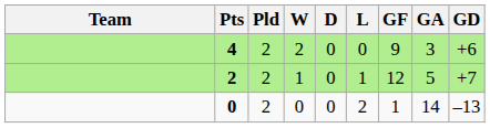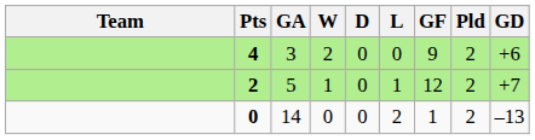 <table class="wikitable" style="text-align:center;">
 <tr>
 <th width=175>Team</th>
 <th width=20  abbr="Points">Pts</th>
-<th width=20  abbr="Played">Pld</th>
+<th width=20  abbr="Goals against">GA</th>
 <th width=20  abbr="Won">W</th>
 <th width=20  abbr="Drawn">D</th>
 <th width=20  abbr="Lost">L</th>
 <th width=20  abbr="Goals for">GF</th>
-<th width=20  abbr="Goals against">GA</th>
+<th width=20  abbr="Played">Pld</th>
 <th width=24  abbr="Goal difference">GD</th>
 </tr>
 <tr style="background: #B0EE90;">
 <td align=left></td>
 <td><strong>4</strong></td>
-<td>2</td>
+<td>3</td>
 <td>2</td>
 <td>0</td>
 <td>0</td>
 <td>9</td>
-<td>3</td>
+<td>2</td>
 <td>+6</td>
 </tr>
 <tr style="background: #B0EE90;">
 <td align=left></td>
 <td><strong>2</strong></td>
-<td>2</td>
+<td>5</td>
 <td>1</td>
 <td>0</td>
 <td>1</td>
 <td>12</td>
-<td>5</td>
+<td>2</td>
 <td>+7</td>
 </tr>
 <tr>
 <td align=left></td>
 <td><strong>0</strong></td>
-<td>2</td>
+<td>14</td>
 <td>0</td>
 <td>0</td>
 <td>2</td>
 <td>1</td>
-<td>14</td>
+<td>2</td>
 <td>–13</td>
 </tr>
 </table>
